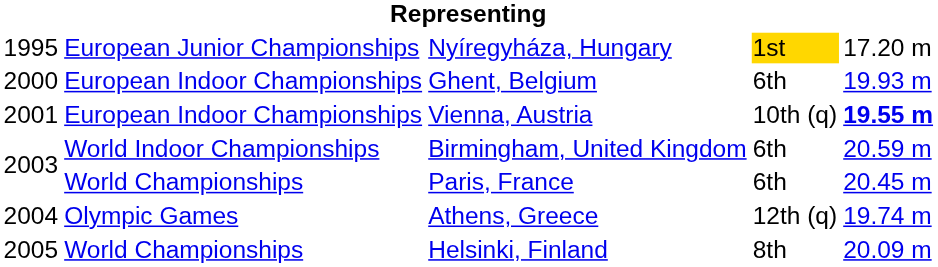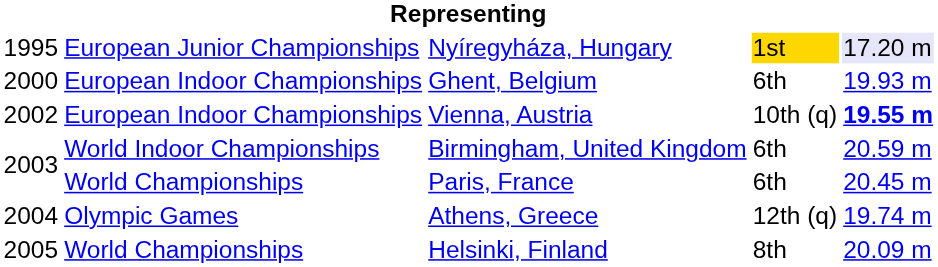 <table>
 <tr>
 <th colspan="6">Representing </th>
 </tr>
 <tr>
 <td>1995</td>
 <td><a href='#'>European Junior Championships</a></td>
 <td><a href='#'>Nyíregyháza, Hungary</a></td>
 <td bgcolor=gold>1st</td>
-<td>17.20 m</td>
+<td style="background: lavender;">17.20 m</td>
 </tr>
 <tr>
 <td>2000</td>
 <td><a href='#'>European Indoor Championships</a></td>
 <td><a href='#'>Ghent, Belgium</a></td>
 <td>6th</td>
 <td><a href='#'>19.93 m</a></td>
 </tr>
 <tr>
-<td>2001</td>
+<td>2002</td>
 <td><a href='#'>European Indoor Championships</a></td>
 <td><a href='#'>Vienna, Austria</a></td>
 <td>10th (q)</td>
 <td><strong><a href='#'>19.55 m</a></strong></td>
 </tr>
 <tr>
 <td rowspan=2>2003</td>
 <td><a href='#'>World Indoor Championships</a></td>
 <td><a href='#'>Birmingham, United Kingdom</a></td>
 <td>6th</td>
 <td><a href='#'>20.59 m</a></td>
 </tr>
 <tr>
 <td><a href='#'>World Championships</a></td>
 <td><a href='#'>Paris, France</a></td>
 <td>6th</td>
 <td><a href='#'>20.45 m</a></td>
 </tr>
 <tr>
 <td>2004</td>
 <td><a href='#'>Olympic Games</a></td>
 <td><a href='#'>Athens, Greece</a></td>
 <td>12th (q)</td>
 <td><a href='#'>19.74 m</a></td>
 </tr>
 <tr>
 <td>2005</td>
 <td><a href='#'>World Championships</a></td>
 <td><a href='#'>Helsinki, Finland</a></td>
 <td>8th</td>
 <td><a href='#'>20.09 m</a></td>
 </tr>
 </table>
